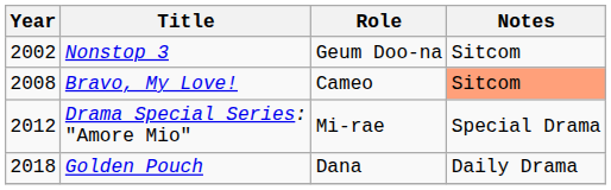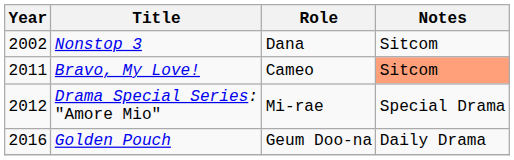 <table class="wikitable">
 <tr>
 <th>Year</th>
 <th>Title</th>
 <th>Role</th>
 <th>Notes</th>
 </tr>
 <tr>
 <td>2002</td>
 <td><em><a href='#'>Nonstop 3</a></em></td>
-<td>Geum Doo-na</td>
+<td>Dana</td>
 <td>Sitcom</td>
 </tr>
 <tr>
-<td>2008</td>
+<td>2011</td>
 <td><em><a href='#'>Bravo, My Love!</a></em></td>
 <td>Cameo</td>
 <td style="background: lightsalmon;">Sitcom</td>
 </tr>
 <tr>
 <td>2012</td>
 <td><em><a href='#'>Drama Special Series</a>:</em><br>"Amore Mio"</td>
 <td>Mi-rae</td>
 <td>Special Drama</td>
 </tr>
 <tr>
-<td>2018</td>
+<td>2016</td>
 <td><em><a href='#'>Golden Pouch</a></em></td>
-<td>Dana</td>
+<td>Geum Doo-na</td>
 <td>Daily Drama</td>
 </tr>
 <tr>
 </tr>
 </table>
